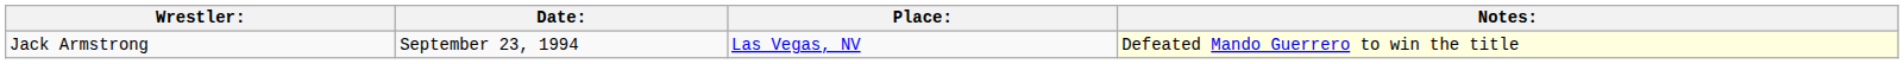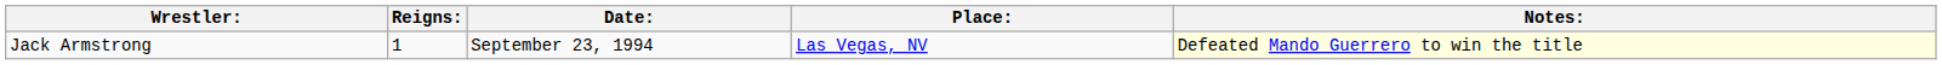 <table class="sortable wikitable" style="font-size:85%; text-align:left; width:100%;">
 <tr>
 <th width=20%>Wrestler:</th>
+<th width=3%>Reigns:</th>
 <th width=17%>Date:</th>
 <th width=20%>Place:</th>
 <th width=40%>Notes:</th>
 </tr>
 <tr>
 <td>Jack Armstrong</td>
+<td>1</td>
 <td>September 23, 1994</td>
 <td><a href='#'>Las Vegas, NV</a></td>
 <td style="background: lightyellow;">Defeated <a href='#'>Mando Guerrero</a> to win the title</td>
 </tr>
 </table>
